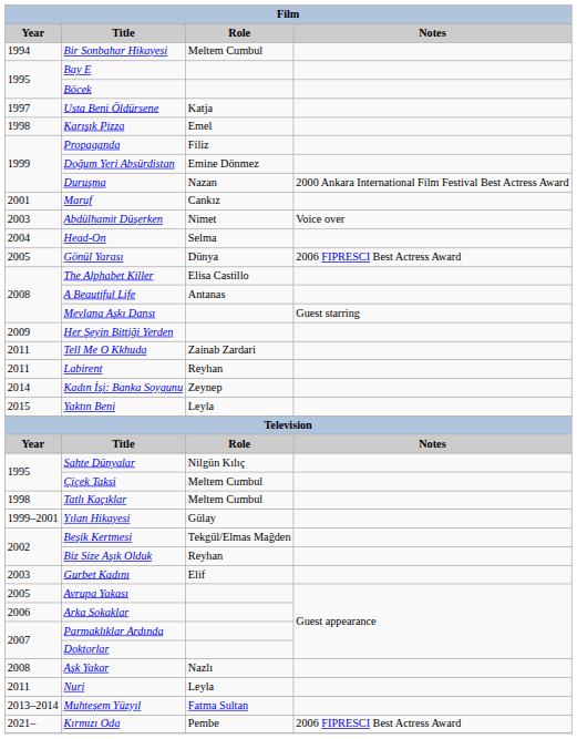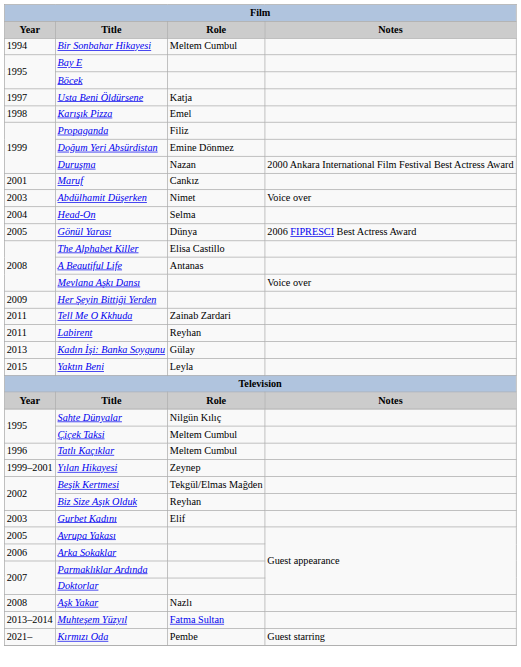 <table class="wikitable" style="font-size:90%">
 <tr>
 <th colspan="4" style="background:LightSteelBlue">Film</th>
 </tr>
 <tr>
 <th style="background:#CCCCCC">Year</th>
 <th style="background:#CCCCCC">Title</th>
 <th style="background:#CCCCCC">Role</th>
 <th style="background:#CCCCCC">Notes</th>
 </tr>
 <tr>
 <td>1994</td>
 <td><em><a href='#'>Bir Sonbahar Hikayesi</a></em></td>
 <td>Meltem Cumbul</td>
 <td></td>
 </tr>
 <tr>
 <td rowspan="2">1995</td>
 <td><em><a href='#'>Bay E</a></em></td>
 <td></td>
 <td></td>
 </tr>
 <tr>
 <td><em><a href='#'>Böcek</a></em></td>
 <td></td>
 <td></td>
 </tr>
 <tr>
 <td>1997</td>
 <td><em><a href='#'>Usta Beni Öldürsene</a></em></td>
 <td>Katja</td>
 <td></td>
 </tr>
 <tr>
 <td>1998</td>
 <td><em><a href='#'>Karışık Pizza</a></em></td>
 <td>Emel</td>
 <td></td>
 </tr>
 <tr>
 <td rowspan="3">1999</td>
 <td><em><a href='#'>Propaganda</a></em></td>
 <td>Filiz</td>
 <td></td>
 </tr>
 <tr>
 <td><em><a href='#'>Doğum Yeri Absürdistan</a></em></td>
 <td>Emine Dönmez</td>
 <td></td>
 </tr>
 <tr>
 <td><em><a href='#'>Duruşma</a></em></td>
 <td>Nazan</td>
 <td>2000 Ankara International Film Festival Best Actress Award</td>
 </tr>
 <tr>
 <td>2001</td>
 <td><em><a href='#'>Maruf</a></em></td>
 <td>Cankız</td>
 <td></td>
 </tr>
 <tr>
 <td>2003</td>
 <td><em><a href='#'>Abdülhamit Düşerken</a></em></td>
 <td>Nimet</td>
 <td>Voice over</td>
 </tr>
 <tr>
 <td>2004</td>
 <td><em><a href='#'>Head-On</a></em></td>
 <td>Selma</td>
 <td></td>
 </tr>
 <tr>
 <td>2005</td>
 <td><em><a href='#'>Gönül Yarası</a></em></td>
 <td>Dünya</td>
 <td>2006 <a href='#'>FIPRESCI</a> Best Actress Award</td>
 </tr>
 <tr>
 <td rowspan="3">2008</td>
 <td><em><a href='#'>The Alphabet Killer</a></em></td>
 <td>Elisa Castillo</td>
 <td></td>
 </tr>
 <tr>
 <td><em><a href='#'>A Beautiful Life</a></em></td>
 <td>Antanas</td>
 <td></td>
 </tr>
 <tr>
 <td><em><a href='#'>Mevlana Aşkı Dansı</a></em></td>
 <td></td>
-<td>Guest starring</td>
+<td>Voice over</td>
 </tr>
 <tr>
 <td>2009</td>
 <td><em><a href='#'>Her Şeyin Bittiği Yerden</a></em></td>
 <td></td>
 <td></td>
 </tr>
 <tr>
 <td>2011</td>
 <td><em><a href='#'>Tell Me O Kkhuda</a></em></td>
 <td>Zainab Zardari</td>
 <td></td>
 </tr>
 <tr>
 <td>2011</td>
 <td><em><a href='#'>Labirent</a></em></td>
 <td>Reyhan</td>
 <td></td>
 </tr>
 <tr>
-<td>2014</td>
+<td>2013</td>
 <td><em><a href='#'>Kadın İşi: Banka Soygunu</a></em></td>
-<td>Zeynep</td>
+<td>Gülay</td>
 <td></td>
 </tr>
 <tr>
 <td>2015</td>
 <td><em><a href='#'>Yaktın Beni</a></em></td>
 <td>Leyla</td>
 <td></td>
 </tr>
 <tr>
 <th colspan="4" style="background:LightSteelBlue">Television</th>
 </tr>
 <tr>
 <th style="background:#CCCCCC">Year</th>
 <th style="background:#CCCCCC">Title</th>
 <th style="background:#CCCCCC">Role</th>
 <th style="background:#CCCCCC">Notes</th>
 </tr>
 <tr>
 <td rowspan="2">1995</td>
 <td><em><a href='#'>Sahte Dünyalar</a></em></td>
 <td>Nilgün Kılıç</td>
 <td></td>
 </tr>
 <tr>
 <td><em><a href='#'>Çiçek Taksi</a></em></td>
 <td>Meltem Cumbul</td>
 <td></td>
 </tr>
 <tr>
-<td>1998</td>
+<td>1996</td>
 <td><em><a href='#'>Tatlı Kaçıklar</a></em></td>
 <td>Meltem Cumbul</td>
 <td></td>
 </tr>
 <tr>
 <td>1999–2001</td>
 <td><em><a href='#'>Yılan Hikayesi</a></em></td>
-<td>Gülay</td>
+<td>Zeynep</td>
 <td></td>
 </tr>
 <tr>
 <td rowspan="2">2002</td>
 <td><em><a href='#'>Beşik Kertmesi</a></em></td>
 <td>Tekgül/Elmas Mağden</td>
 <td></td>
 </tr>
 <tr>
 <td><em><a href='#'>Biz Size Aşık Olduk</a></em></td>
 <td>Reyhan</td>
 <td></td>
 </tr>
 <tr>
 <td>2003</td>
 <td><em><a href='#'>Gurbet Kadını</a></em></td>
 <td>Elif</td>
 <td></td>
 </tr>
 <tr>
 <td>2005</td>
 <td><em><a href='#'>Avrupa Yakası</a></em></td>
 <td></td>
 <td rowspan="4">Guest appearance</td>
 </tr>
 <tr>
 <td>2006</td>
 <td><em><a href='#'>Arka Sokaklar</a></em></td>
 <td></td>
 </tr>
 <tr>
 <td rowspan="2">2007</td>
 <td><em><a href='#'>Parmaklıklar Ardında</a></em></td>
 <td></td>
 </tr>
 <tr>
 <td><em><a href='#'>Doktorlar</a></em></td>
 <td></td>
 </tr>
 <tr>
 <td>2008</td>
 <td><em><a href='#'>Aşk Yakar</a></em></td>
 <td>Nazlı</td>
 <td></td>
 </tr>
 <tr>
-<td>2011</td>
-<td><em><a href='#'>Nuri</a></em></td>
-<td>Leyla</td>
-<td></td>
-</tr>
-<tr>
 <td>2013–2014</td>
 <td><em><a href='#'>Muhteşem Yüzyıl</a></em></td>
 <td><a href='#'>Fatma Sultan</a></td>
 <td></td>
 </tr>
 <tr>
 <td>2021–</td>
 <td><em><a href='#'>Kırmızı Oda</a></em></td>
 <td>Pembe</td>
-<td>2006 <a href='#'>FIPRESCI</a> Best Actress Award</td>
+<td>Guest starring</td>
 </tr>
 <tr>
 </tr>
 </table>
